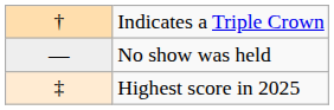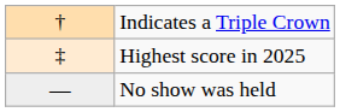 <table class="wikitable">
 <tr>
 <td width="75px" style="background:#FFDEAD; text-align:center">†</td>
 <td>Indicates a <a href='#'>Triple Crown</a></td>
 </tr>
 <tr>
+<td width="75px" style="background:#FFEBD2; text-align:center">‡</td>
+<td>Highest score in 2025</td>
+</tr>
+<tr>
 <td width="75px" style="background:#EEE; text-align:center">—</td>
 <td>No show was held</td>
 </tr>
-<tr>
-<td width="75px" style="background:#FFEBD2; text-align:center">‡</td>
-<td>Highest score in 2025</td>
-</tr>
 </table>
